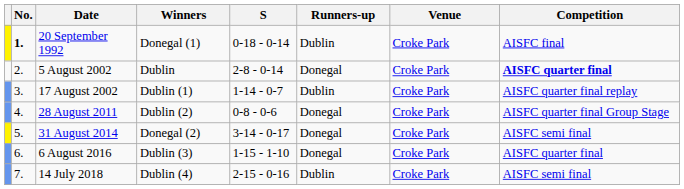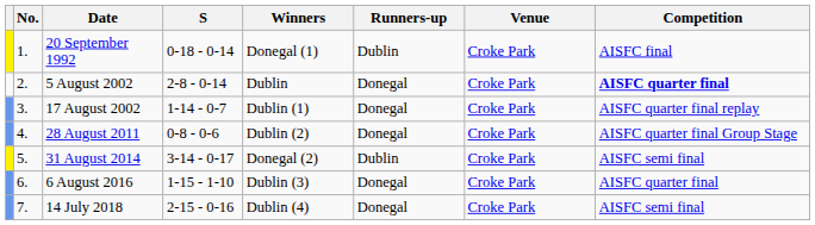 <table class="wikitable" style="font-size:90%">
 <tr>
 <th width=1></th>
 <th width=5>No.</th>
 <th width=110>Date</th>
+<th width=70>S</th>
 <th width=100>Winners</th>
-<th width=70>S</th>
 <th width=100>Runners-up</th>
 <th width=120>Venue</th>
 <th width=200>Competition</th>
 </tr>
 <tr>
 <td style="background-color:#fff200"></td>
-<td><strong>1.</strong></td>
+<td>1.</td>
 <td><a href='#'>20 September 1992</a></td>
+<td>0-18 - 0-14</td>
 <td>Donegal (1)</td>
-<td>0-18 - 0-14</td>
 <td>Dublin</td>
 <td><a href='#'>Croke Park</a></td>
 <td><a href='#'>AISFC final</a></td>
 </tr>
 <tr>
 <td></td>
 <td>2.</td>
 <td>5 August 2002</td>
+<td>2-8 - 0-14</td>
 <td>Dublin</td>
-<td>2-8 - 0-14</td>
 <td>Donegal</td>
 <td><a href='#'>Croke Park</a></td>
 <td><strong><a href='#'>AISFC quarter final</a></strong></td>
 </tr>
 <tr>
 <td style="background-color:#6495ED"></td>
 <td>3.</td>
 <td>17 August 2002</td>
+<td>1-14 - 0-7</td>
 <td>Dublin (1)</td>
-<td>1-14 - 0-7</td>
-<td>Dublin</td>
+<td>Donegal</td>
 <td><a href='#'>Croke Park</a></td>
 <td><a href='#'>AISFC quarter final replay</a></td>
 </tr>
 <tr>
 <td style="background-color:#6495ED"></td>
 <td>4.</td>
 <td><a href='#'>28 August 2011</a></td>
+<td>0-8 - 0-6</td>
 <td>Dublin (2)</td>
-<td>0-8 - 0-6</td>
 <td>Donegal</td>
 <td><a href='#'>Croke Park</a></td>
 <td><a href='#'>AISFC quarter final Group Stage</a></td>
 </tr>
 <tr>
 <td style="background-color:#fff200"></td>
 <td>5.</td>
 <td><a href='#'>31 August 2014</a></td>
+<td>3-14 - 0-17</td>
 <td>Donegal (2)</td>
-<td>3-14 - 0-17</td>
-<td>Donegal</td>
+<td>Dublin</td>
 <td><a href='#'>Croke Park</a></td>
 <td><a href='#'>AISFC semi final</a></td>
 </tr>
 <tr>
 <td style="background-color:#6495ED"></td>
 <td>6.</td>
 <td>6 August 2016</td>
+<td>1-15 - 1-10</td>
 <td>Dublin (3)</td>
-<td>1-15 - 1-10</td>
 <td>Donegal</td>
 <td><a href='#'>Croke Park</a></td>
 <td><a href='#'>AISFC quarter final</a></td>
 </tr>
 <tr>
 <td style="background-color:#6495ED"></td>
 <td>7.</td>
 <td>14 July 2018</td>
+<td>2-15 - 0-16</td>
 <td>Dublin (4)</td>
-<td>2-15 - 0-16</td>
-<td>Dublin</td>
+<td>Donegal</td>
 <td><a href='#'>Croke Park</a></td>
 <td><a href='#'>AISFC semi final</a></td>
 </tr>
 </table>
